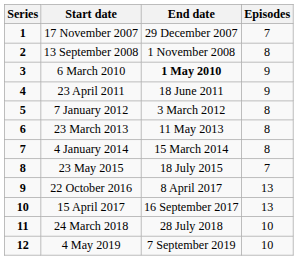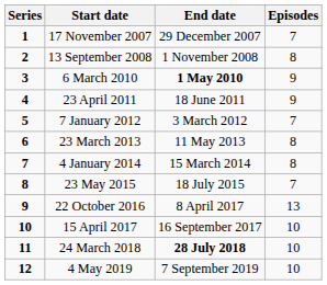 <table class="wikitable" style="text-align:center;">
 <tr>
 <th>Series</th>
 <th>Start date</th>
 <th>End date</th>
 <th>Episodes</th>
 </tr>
 <tr>
 <td><strong>1</strong></td>
 <td>17 November 2007</td>
 <td>29 December 2007</td>
 <td>7</td>
 </tr>
 <tr>
 <td><strong>2</strong></td>
 <td>13 September 2008</td>
 <td>1 November 2008</td>
 <td>8</td>
 </tr>
 <tr>
 <td><strong>3</strong></td>
 <td>6 March 2010</td>
 <td><strong>1 May 2010</strong></td>
 <td>9</td>
 </tr>
 <tr>
 <td><strong>4</strong></td>
 <td>23 April 2011</td>
 <td>18 June 2011</td>
 <td>9</td>
 </tr>
 <tr>
 <td><strong>5</strong></td>
 <td>7 January 2012</td>
 <td>3 March 2012</td>
-<td>8</td>
+<td>7</td>
 </tr>
 <tr>
 <td><strong>6</strong></td>
 <td>23 March 2013</td>
 <td>11 May 2013</td>
 <td>8</td>
 </tr>
 <tr>
 <td><strong>7</strong></td>
 <td>4 January 2014</td>
 <td>15 March 2014</td>
 <td>8</td>
 </tr>
 <tr>
 <td><strong>8</strong></td>
 <td>23 May 2015</td>
 <td>18 July 2015</td>
 <td>7</td>
 </tr>
 <tr>
 <td><strong>9</strong></td>
 <td>22 October 2016</td>
 <td>8 April 2017</td>
 <td>13</td>
 </tr>
 <tr>
 <td><strong>10</strong></td>
 <td>15 April 2017</td>
 <td>16 September 2017</td>
-<td>13</td>
+<td>10</td>
 </tr>
 <tr>
 <td><strong>11</strong></td>
 <td>24 March 2018</td>
-<td>28 July 2018</td>
+<td><strong>28 July 2018</strong></td>
 <td>10</td>
 </tr>
 <tr>
 <td><strong>12</strong></td>
 <td>4 May 2019</td>
 <td>7 September 2019</td>
 <td>10</td>
 </tr>
 </table>
